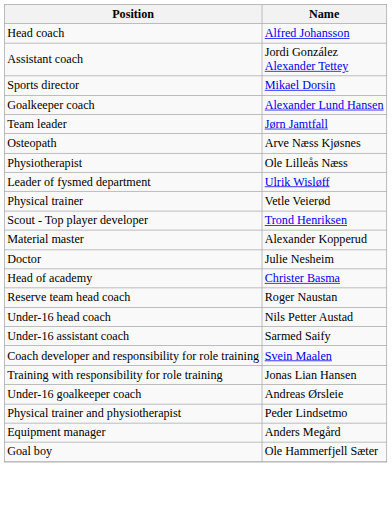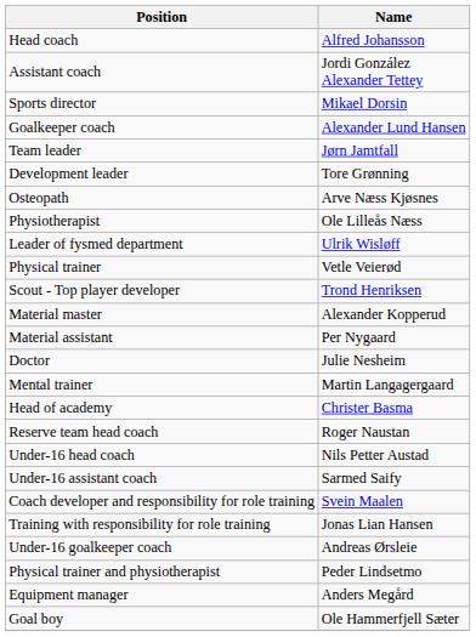 <table class="wikitable">
 <tr>
 <th>Position</th>
 <th>Name</th>
 </tr>
 <tr>
 <td>Head coach</td>
 <td> <a href='#'>Alfred Johansson</a></td>
 </tr>
 <tr>
 <td>Assistant coach</td>
 <td> Jordi González<br> <a href='#'>Alexander Tettey</a></td>
 </tr>
 <tr>
 <td>Sports director</td>
 <td> <a href='#'>Mikael Dorsin</a></td>
 </tr>
 <tr>
 <td>Goalkeeper coach</td>
 <td> <a href='#'>Alexander Lund Hansen</a></td>
 </tr>
 <tr>
 <td>Team leader</td>
 <td> <a href='#'>Jørn Jamtfall</a></td>
 </tr>
 <tr>
+<td>Development leader</td>
+<td> Tore Grønning</td>
+</tr>
+<tr>
 <td>Osteopath</td>
 <td> Arve Næss Kjøsnes</td>
 </tr>
 <tr>
 <td>Physiotherapist</td>
 <td> Ole Lilleås Næss</td>
 </tr>
 <tr>
 <td>Leader of fysmed department</td>
 <td> <a href='#'>Ulrik Wisløff</a></td>
 </tr>
 <tr>
 <td>Physical trainer</td>
 <td> Vetle Veierød</td>
 </tr>
 <tr>
 <td>Scout - Top player developer</td>
 <td> <a href='#'>Trond Henriksen</a></td>
 </tr>
 <tr>
 <td>Material master</td>
 <td> Alexander Kopperud</td>
 </tr>
 <tr>
+<td>Material assistant</td>
+<td> Per Nygaard</td>
+</tr>
+<tr>
 <td>Doctor</td>
 <td> Julie Nesheim</td>
+</tr>
+<tr>
+<td>Mental trainer</td>
+<td> Martin Langagergaard</td>
 </tr>
 <tr>
 <td>Head of academy</td>
 <td> <a href='#'>Christer Basma</a></td>
 </tr>
 <tr>
 <td>Reserve team head coach</td>
 <td> Roger Naustan</td>
 </tr>
 <tr>
 <td>Under-16 head coach</td>
 <td> Nils Petter Austad</td>
 </tr>
 <tr>
 <td>Under-16 assistant coach</td>
 <td> Sarmed Saify</td>
 </tr>
 <tr>
 <td>Coach developer and responsibility for role training</td>
 <td> <a href='#'>Svein Maalen</a></td>
 </tr>
 <tr>
 <td>Training with responsibility for role training</td>
 <td> Jonas Lian Hansen</td>
 </tr>
 <tr>
 <td>Under-16 goalkeeper coach</td>
 <td> Andreas Ørsleie</td>
 </tr>
 <tr>
 <td>Physical trainer and physiotherapist</td>
 <td> Peder Lindsetmo</td>
 </tr>
 <tr>
 <td>Equipment manager</td>
 <td> Anders Megård</td>
 </tr>
 <tr>
 <td>Goal boy</td>
 <td> Ole Hammerfjell Sæter</td>
 </tr>
 <tr>
 </tr>
 </table>
